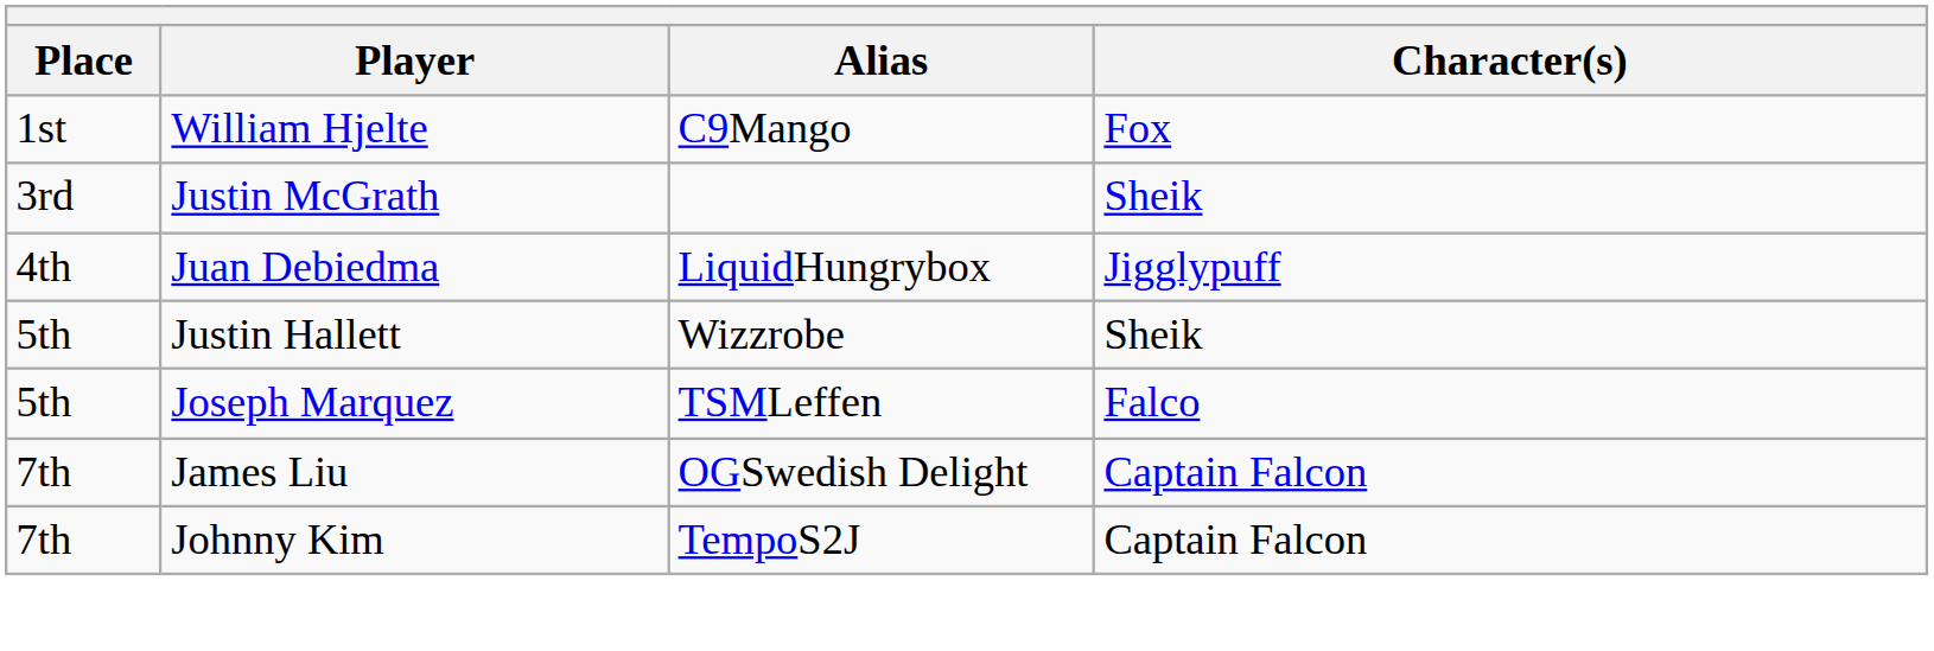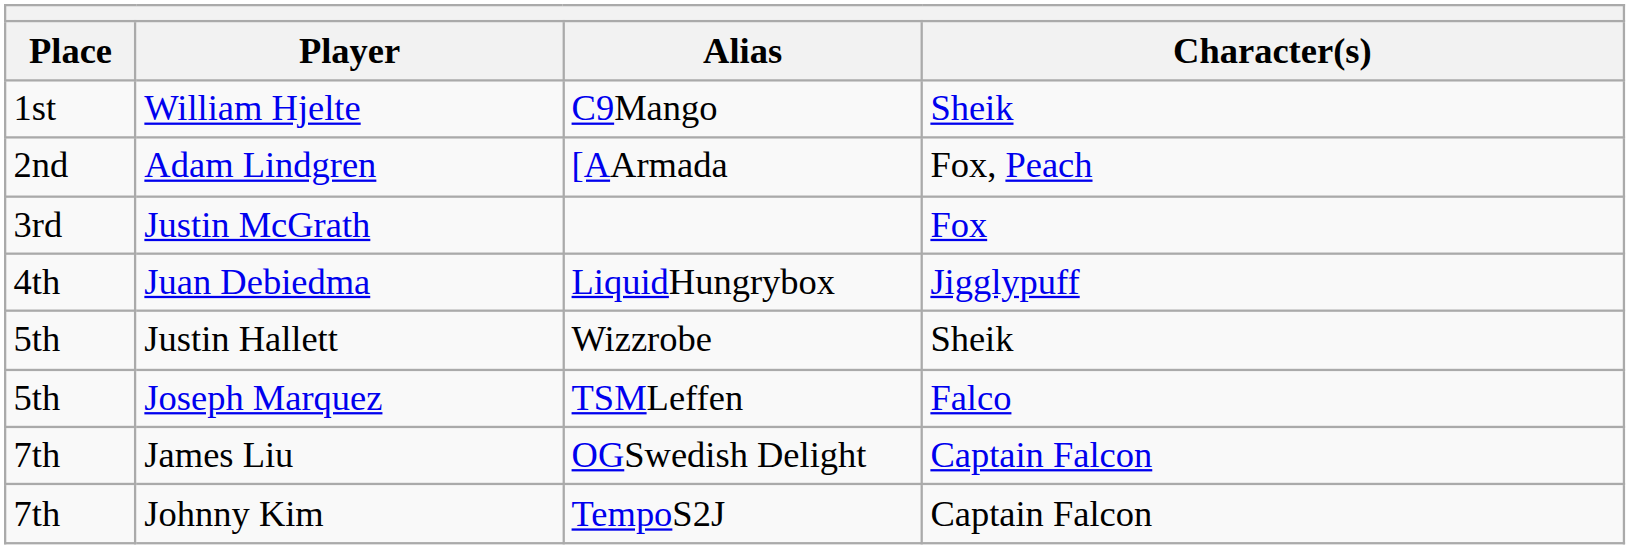 <table class="wikitable">
 <tr>
 <th colspan=4></th>
 </tr>
 <tr>
 <th style="width:50px;">Place</th>
 <th style="width:180px;">Player</th>
 <th style="width:150px;">Alias</th>
 <th style="width:300px;">Character(s)</th>
 </tr>
 <tr>
 <td>1st</td>
 <td> <a href='#'>William Hjelte</a></td>
 <td><a href='#'>C9</a>Mango</td>
-<td><a href='#'>Fox</a></td>
+<td><a href='#'>Sheik</a></td>
+</tr>
+<tr>
+<td>2nd</td>
+<td> <a href='#'>Adam Lindgren</a></td>
+<td><a href='#'>[A</a>Armada</td>
+<td>Fox, <a href='#'>Peach</a></td>
 </tr>
 <tr>
 <td>3rd</td>
 <td> <a href='#'>Justin McGrath</a></td>
 <td></td>
-<td><a href='#'>Sheik</a></td>
+<td><a href='#'>Fox</a></td>
 </tr>
 <tr>
 <td>4th</td>
 <td> <a href='#'>Juan Debiedma</a></td>
 <td><a href='#'>Liquid</a>Hungrybox</td>
 <td><a href='#'>Jigglypuff</a></td>
 </tr>
 <tr>
 <td>5th</td>
 <td> Justin Hallett</td>
 <td>Wizzrobe</td>
 <td>Sheik</td>
 </tr>
 <tr>
 <td>5th</td>
 <td> <a href='#'>Joseph Marquez</a></td>
 <td><a href='#'>TSM</a>Leffen</td>
 <td><a href='#'>Falco</a></td>
 </tr>
 <tr>
 <td>7th</td>
 <td> James Liu</td>
 <td><a href='#'>OG</a>Swedish Delight</td>
 <td><a href='#'>Captain Falcon</a></td>
 </tr>
 <tr>
 <td>7th</td>
 <td> Johnny Kim</td>
 <td><a href='#'>Tempo</a>S2J</td>
 <td>Captain Falcon</td>
 </tr>
 </table>
